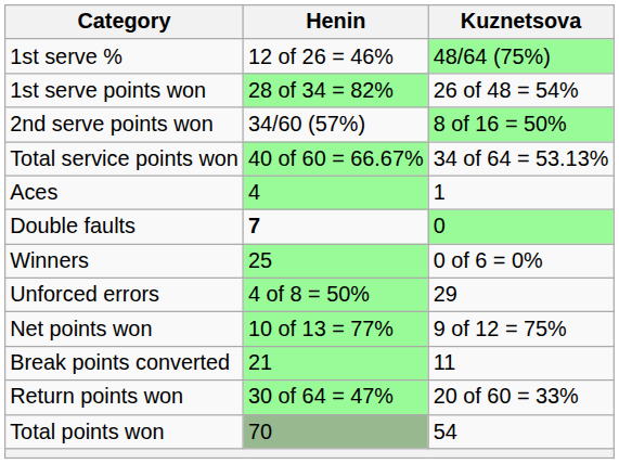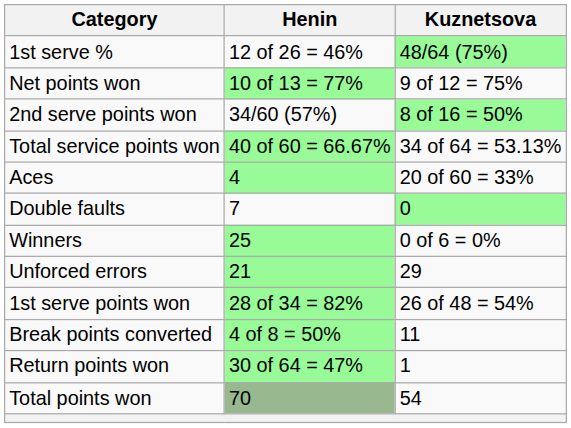 <table class="wikitable">
 <tr>
 <th>Category</th>
 <th> Henin</th>
 <th> Kuznetsova</th>
 </tr>
 <tr>
 <td>1st serve %</td>
 <td>12 of 26 = 46%</td>
 <td bgcolor=98FB98>48/64 (75%)</td>
 </tr>
 <tr>
-<td>1st serve points won</td>
-<td bgcolor=98FB98>28 of 34 = 82%</td>
-<td>26 of 48 = 54%</td>
+<td>Net points won</td>
+<td bgcolor=98FB98>10 of 13 = 77%</td>
+<td>9 of 12 = 75%</td>
 </tr>
 <tr>
 <td>2nd serve points won</td>
 <td>34/60 (57%)</td>
 <td bgcolor=98FB98>8 of 16 = 50%</td>
 </tr>
 <tr>
 <td>Total service points won</td>
 <td bgcolor=98FB98>40 of 60 = 66.67%</td>
 <td>34 of 64 = 53.13%</td>
 </tr>
 <tr>
 <td>Aces</td>
 <td bgcolor=98FB98>4</td>
-<td>1</td>
+<td>20 of 60 = 33%</td>
 </tr>
 <tr>
 <td>Double faults</td>
-<td><strong>7</strong></td>
+<td>7</td>
 <td bgcolor=98FB98>0</td>
 </tr>
 <tr>
 <td>Winners</td>
 <td bgcolor=98FB98>25</td>
 <td>0 of 6 = 0%</td>
 </tr>
 <tr>
 <td>Unforced errors</td>
-<td bgcolor=98FB98>4 of 8 = 50%</td>
+<td bgcolor=98FB98>21</td>
 <td>29</td>
 </tr>
 <tr>
-<td>Net points won</td>
-<td bgcolor=98FB98>10 of 13 = 77%</td>
-<td>9 of 12 = 75%</td>
+<td>1st serve points won</td>
+<td bgcolor=98FB98>28 of 34 = 82%</td>
+<td>26 of 48 = 54%</td>
 </tr>
 <tr>
 <td>Break points converted</td>
-<td bgcolor=98FB98>21</td>
+<td bgcolor=98FB98>4 of 8 = 50%</td>
 <td>11</td>
 </tr>
 <tr>
 <td>Return points won</td>
 <td bgcolor=98FB98>30 of 64 = 47%</td>
-<td>20 of 60 = 33%</td>
+<td>1</td>
 </tr>
 <tr>
 <td>Total points won</td>
 <td bgcolor=98FB989>70</td>
 <td>54</td>
 </tr>
 <tr>
 <th colspan=3></th>
 </tr>
 </table>
